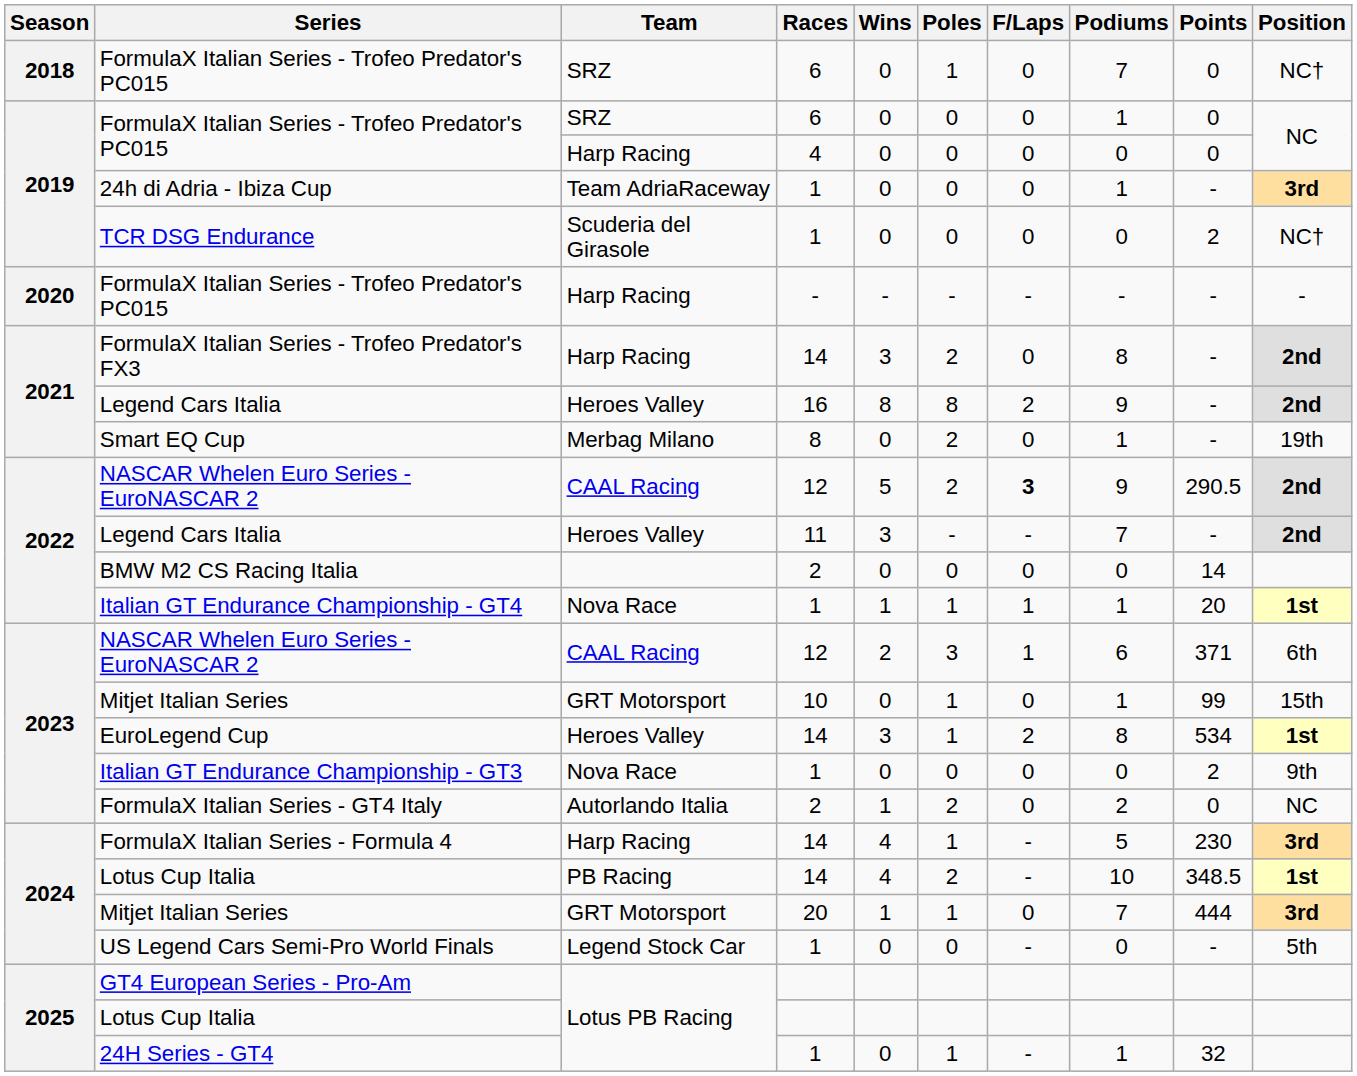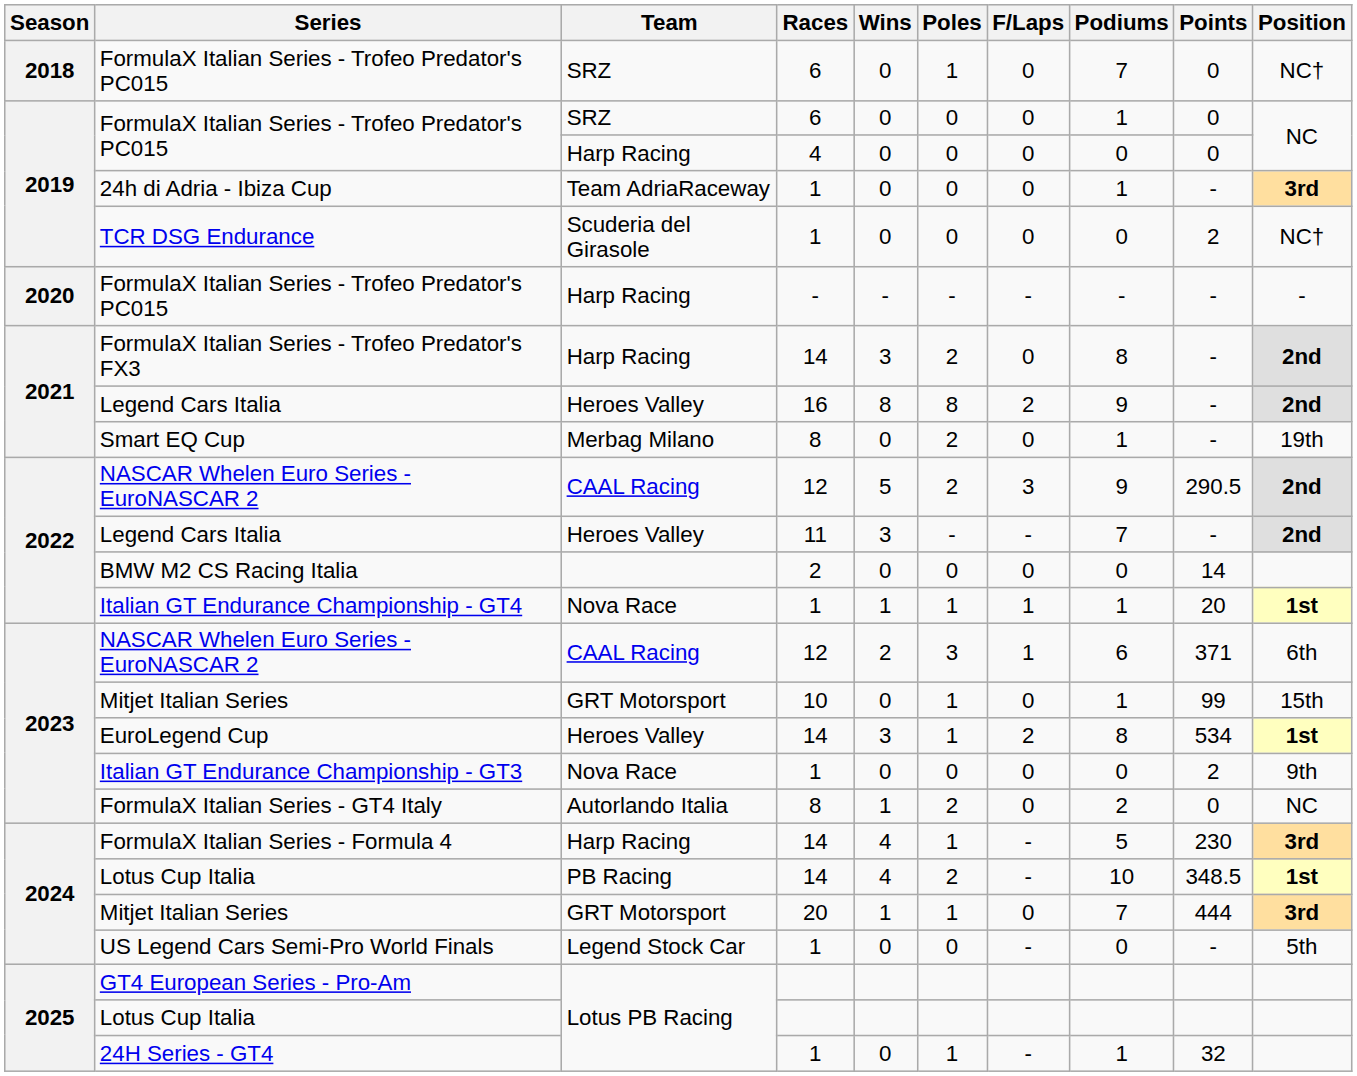 <table class="wikitable sortable" style="font-size: 90%; text-align:center">
 <tr>
 <th>Season</th>
 <th>Series</th>
 <th>Team</th>
 <th>Races</th>
 <th>Wins</th>
 <th>Poles</th>
 <th>F/Laps</th>
 <th>Podiums</th>
 <th>Points</th>
 <th>Position</th>
 </tr>
 <tr>
 <th>2018</th>
 <td align="left">FormulaX Italian Series - Trofeo Predator's PC015</td>
 <td align="LEFT">SRZ</td>
 <td>6</td>
 <td>0</td>
 <td>1</td>
 <td>0</td>
 <td>7</td>
 <td>0</td>
 <td>NC†</td>
 </tr>
 <tr>
 <th rowspan="4">2019</th>
 <td rowspan="2" align="left">FormulaX Italian Series - Trofeo Predator's PC015</td>
 <td align="LEFT">SRZ</td>
 <td>6</td>
 <td>0</td>
 <td>0</td>
 <td>0</td>
 <td>1</td>
 <td>0</td>
 <td rowspan="2">NC</td>
 </tr>
 <tr>
 <td align="left">Harp Racing</td>
 <td>4</td>
 <td>0</td>
 <td>0</td>
 <td>0</td>
 <td>0</td>
 <td>0</td>
 </tr>
 <tr>
 <td align=LEFT>24h di Adria - Ibiza Cup</td>
 <td align=left>Team AdriaRaceway</td>
 <td>1</td>
 <td>0</td>
 <td>0</td>
 <td>0</td>
 <td>1</td>
 <td>-</td>
 <td style="background-color:#FFDF9F"><strong>3rd</strong></td>
 </tr>
 <tr>
 <td align="left"><a href='#'>TCR DSG Endurance</a></td>
 <td align=left>Scuderia del Girasole</td>
 <td>1</td>
 <td>0</td>
 <td>0</td>
 <td>0</td>
 <td>0</td>
 <td>2</td>
 <td>NC†</td>
 </tr>
 <tr>
 <th>2020</th>
 <td align="LEFT">FormulaX Italian Series - Trofeo Predator's PC015</td>
 <td align="left">Harp Racing</td>
 <td>-</td>
 <td>-</td>
 <td>-</td>
 <td>-</td>
 <td>-</td>
 <td>-</td>
 <td>-</td>
 </tr>
 <tr>
 <th rowspan="3">2021</th>
 <td align=LEFT>FormulaX Italian Series - Trofeo Predator's FX3</td>
 <td align=LEFT>Harp Racing</td>
 <td>14</td>
 <td>3</td>
 <td>2</td>
 <td>0</td>
 <td>8</td>
 <td>-</td>
 <td style="background-color:#DFDFDF"><strong>2nd</strong></td>
 </tr>
 <tr>
 <td align=LEFT>Legend Cars Italia</td>
 <td align=LEFT>Heroes Valley</td>
 <td>16</td>
 <td>8</td>
 <td>8</td>
 <td>2</td>
 <td>9</td>
 <td>-</td>
 <td style="background-color:#DFDFDF"><strong>2nd</strong></td>
 </tr>
 <tr>
 <td align=LEFT>Smart EQ Cup</td>
 <td align=LEFT>Merbag Milano</td>
 <td>8</td>
 <td>0</td>
 <td>2</td>
 <td>0</td>
 <td>1</td>
 <td>-</td>
 <td>19th</td>
 </tr>
 <tr>
 <th rowspan="4">2022</th>
 <td align="left"><a href='#'>NASCAR Whelen Euro Series - EuroNASCAR 2</a></td>
 <td align="left"><a href='#'>CAAL Racing</a></td>
 <td>12</td>
 <td>5</td>
 <td>2</td>
-<td><strong>3</strong></td>
+<td>3</td>
 <td>9</td>
 <td>290.5</td>
 <td style="background-color:#DFDFDF"><strong>2nd</strong></td>
 </tr>
 <tr>
 <td align=LEFT>Legend Cars Italia</td>
 <td align=LEFT>Heroes Valley</td>
 <td>11</td>
 <td>3</td>
 <td>-</td>
 <td>-</td>
 <td>7</td>
 <td>-</td>
 <td style="background-color:#DFDFDF"><strong>2nd</strong></td>
 </tr>
 <tr>
 <td align=LEFT>BMW M2 CS Racing Italia</td>
 <td></td>
 <td>2</td>
 <td>0</td>
 <td>0</td>
 <td>0</td>
 <td>0</td>
 <td>14</td>
 <td></td>
 </tr>
 <tr>
 <td align=LEFT><a href='#'>Italian GT Endurance Championship - GT4</a></td>
 <td align=left>Nova Race</td>
 <td>1</td>
 <td>1</td>
 <td>1</td>
 <td>1</td>
 <td>1</td>
 <td>20</td>
 <td style="background-color:#FFFFBF"><strong>1st</strong></td>
 </tr>
 <tr>
 <th rowspan="5">2023</th>
 <td align="left"><a href='#'>NASCAR Whelen Euro Series - EuroNASCAR 2</a></td>
 <td align="left"><a href='#'>CAAL Racing</a></td>
 <td>12</td>
 <td>2</td>
 <td>3</td>
 <td>1</td>
 <td>6</td>
 <td>371</td>
 <td>6th</td>
 </tr>
 <tr>
 <td align=left>Mitjet Italian Series</td>
 <td align="left">GRT Motorsport</td>
 <td>10</td>
 <td>0</td>
 <td>1</td>
 <td>0</td>
 <td>1</td>
 <td>99</td>
 <td>15th</td>
 </tr>
 <tr>
 <td align=left>EuroLegend Cup</td>
 <td align="left">Heroes Valley</td>
 <td>14</td>
 <td>3</td>
 <td>1</td>
 <td>2</td>
 <td>8</td>
 <td>534</td>
 <td style="background-color:#FFFFBF"><strong>1st</strong></td>
 </tr>
 <tr>
 <td align=left><a href='#'>Italian GT Endurance Championship - GT3</a></td>
 <td align=left>Nova Race</td>
 <td>1</td>
 <td>0</td>
 <td>0</td>
 <td>0</td>
 <td>0</td>
 <td>2</td>
 <td>9th</td>
 </tr>
 <tr>
 <td align=left>FormulaX Italian Series - GT4 Italy</td>
 <td align=left>Autorlando Italia</td>
-<td>2</td>
+<td>8</td>
 <td>1</td>
 <td>2</td>
 <td>0</td>
 <td>2</td>
 <td>0</td>
 <td>NC</td>
 </tr>
 <tr>
 <th rowspan="4">2024</th>
 <td align=left>FormulaX Italian Series - Formula 4</td>
 <td align=left>Harp Racing</td>
 <td>14</td>
 <td>4</td>
 <td>1</td>
 <td>-</td>
 <td>5</td>
 <td>230</td>
 <td style="background-color:#FFDF9F"><strong>3rd</strong></td>
 </tr>
 <tr>
 <td align=left>Lotus Cup Italia</td>
 <td align=left>PB Racing</td>
 <td>14</td>
 <td>4</td>
 <td>2</td>
 <td>-</td>
 <td>10</td>
 <td>348.5</td>
 <td style="background-color:#FFFFBF"><strong>1st</strong></td>
 </tr>
 <tr>
 <td align=left>Mitjet Italian Series</td>
 <td align=left>GRT Motorsport</td>
 <td>20</td>
 <td>1</td>
 <td>1</td>
 <td>0</td>
 <td>7</td>
 <td>444</td>
 <td style="background-color:#FFDF9F"><strong>3rd</strong></td>
 </tr>
 <tr>
 <td align=left>US Legend Cars Semi-Pro World Finals</td>
 <td align=left>Legend Stock Car</td>
 <td>1</td>
 <td>0</td>
 <td>0</td>
 <td>-</td>
 <td>0</td>
 <td>-</td>
 <td>5th</td>
 </tr>
 <tr>
 <th rowspan="3">2025</th>
 <td align=left><a href='#'>GT4 European Series - Pro-Am</a></td>
 <td rowspan="3" align="left">Lotus PB Racing</td>
 <td></td>
 <td></td>
 <td></td>
 <td></td>
 <td></td>
 <td></td>
 <td></td>
 </tr>
 <tr>
 <td align=left>Lotus Cup Italia</td>
 <td></td>
 <td></td>
 <td></td>
 <td></td>
 <td></td>
 <td></td>
 <td></td>
 </tr>
 <tr>
 <td align=left><a href='#'>24H Series - GT4</a></td>
 <td>1</td>
 <td>0</td>
 <td>1</td>
 <td>-</td>
 <td>1</td>
 <td>32</td>
 <td></td>
 </tr>
 </table>
